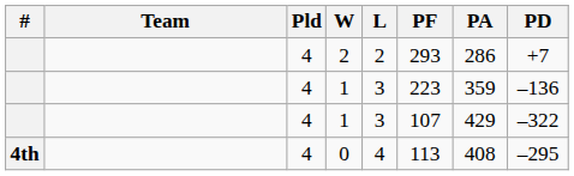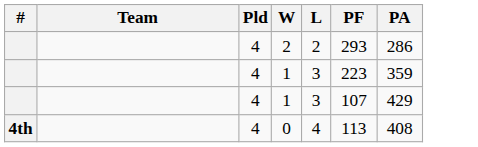 <table class=wikitable style="text-align:center;">
 <tr>
 <th>#</th>
 <th width=180px>Team</th>
 <th width=20px>Pld</th>
 <th width=20px>W</th>
 <th width=20px>L</th>
 <th width=35px>PF</th>
 <th width=35px>PA</th>
-<th width=40px>PD</th>
 </tr>
 <tr>
 <th></th>
 <td align=left></td>
 <td>4</td>
 <td>2</td>
 <td>2</td>
 <td>293</td>
 <td>286</td>
-<td>+7</td>
 </tr>
 <tr>
 <th></th>
 <td align=left></td>
 <td>4</td>
 <td>1</td>
 <td>3</td>
 <td>223</td>
 <td>359</td>
-<td>–136</td>
 </tr>
 <tr>
 <th></th>
 <td align=left></td>
 <td>4</td>
 <td>1</td>
 <td>3</td>
 <td>107</td>
 <td>429</td>
-<td>–322</td>
 </tr>
 <tr>
 <th>4th</th>
 <td align=left></td>
 <td>4</td>
 <td>0</td>
 <td>4</td>
 <td>113</td>
 <td>408</td>
-<td>–295</td>
 </tr>
 </table>
